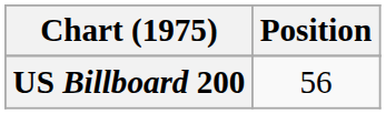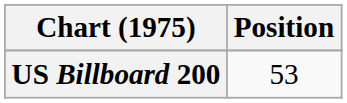 <table class="wikitable plainrowheaders">
 <tr>
 <th scope="col">Chart (1975)</th>
 <th scope="col">Position</th>
 </tr>
 <tr>
 </tr>
 <tr>
 <th scope="row">US <em>Billboard</em> 200</th>
-<td style="text-align:center;">56</td>
+<td style="text-align:center;">53</td>
 </tr>
 </table>
